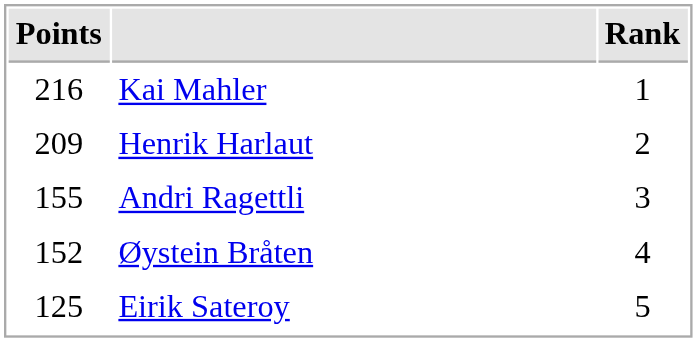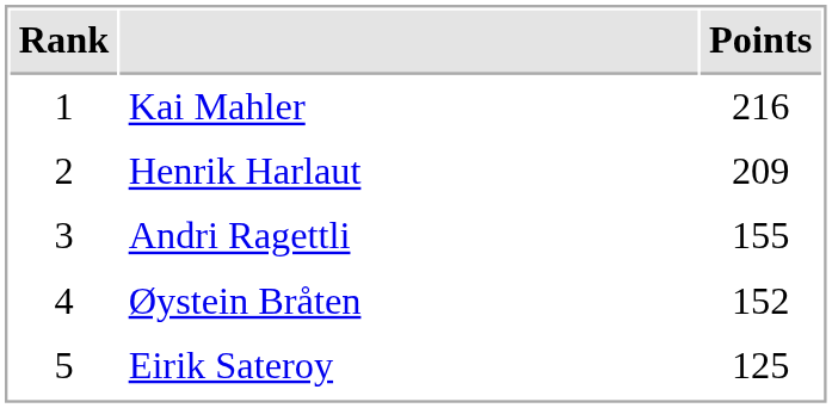 <table cellspacing="1" cellpadding="3" style="border:1px solid #aaa; font-size:86%;">
 <tr style="background:#e4e4e4;">
+<th style="border-bottom:1px solid #aaa; width:10px;">Rank</th>
+<th style="border-bottom:1px solid #aaa; width:200px;"></th>
 <th style="border-bottom:1px solid #aaa; width:20px;">Points</th>
-<th style="border-bottom:1px solid #aaa; width:200px;"></th>
-<th style="border-bottom:1px solid #aaa; width:10px;">Rank</th>
 </tr>
 <tr>
+<td align=center>1</td>
+<td> <a href='#'>Kai Mahler</a></td>
 <td align=center>216</td>
-<td> <a href='#'>Kai Mahler</a></td>
-<td align=center>1</td>
 </tr>
 <tr>
+<td align=center>2</td>
+<td> <a href='#'>Henrik Harlaut</a></td>
 <td align=center>209</td>
-<td> <a href='#'>Henrik Harlaut</a></td>
-<td align=center>2</td>
 </tr>
 <tr>
+<td align=center>3</td>
+<td> <a href='#'>Andri Ragettli</a></td>
 <td align=center>155</td>
-<td> <a href='#'>Andri Ragettli</a></td>
-<td align=center>3</td>
 </tr>
 <tr>
+<td align=center>4</td>
+<td> <a href='#'>Øystein Bråten</a></td>
 <td align=center>152</td>
-<td> <a href='#'>Øystein Bråten</a></td>
-<td align=center>4</td>
 </tr>
 <tr>
+<td align=center>5</td>
+<td> <a href='#'>Eirik Sateroy</a></td>
 <td align=center>125</td>
-<td> <a href='#'>Eirik Sateroy</a></td>
-<td align=center>5</td>
 </tr>
 </table>
